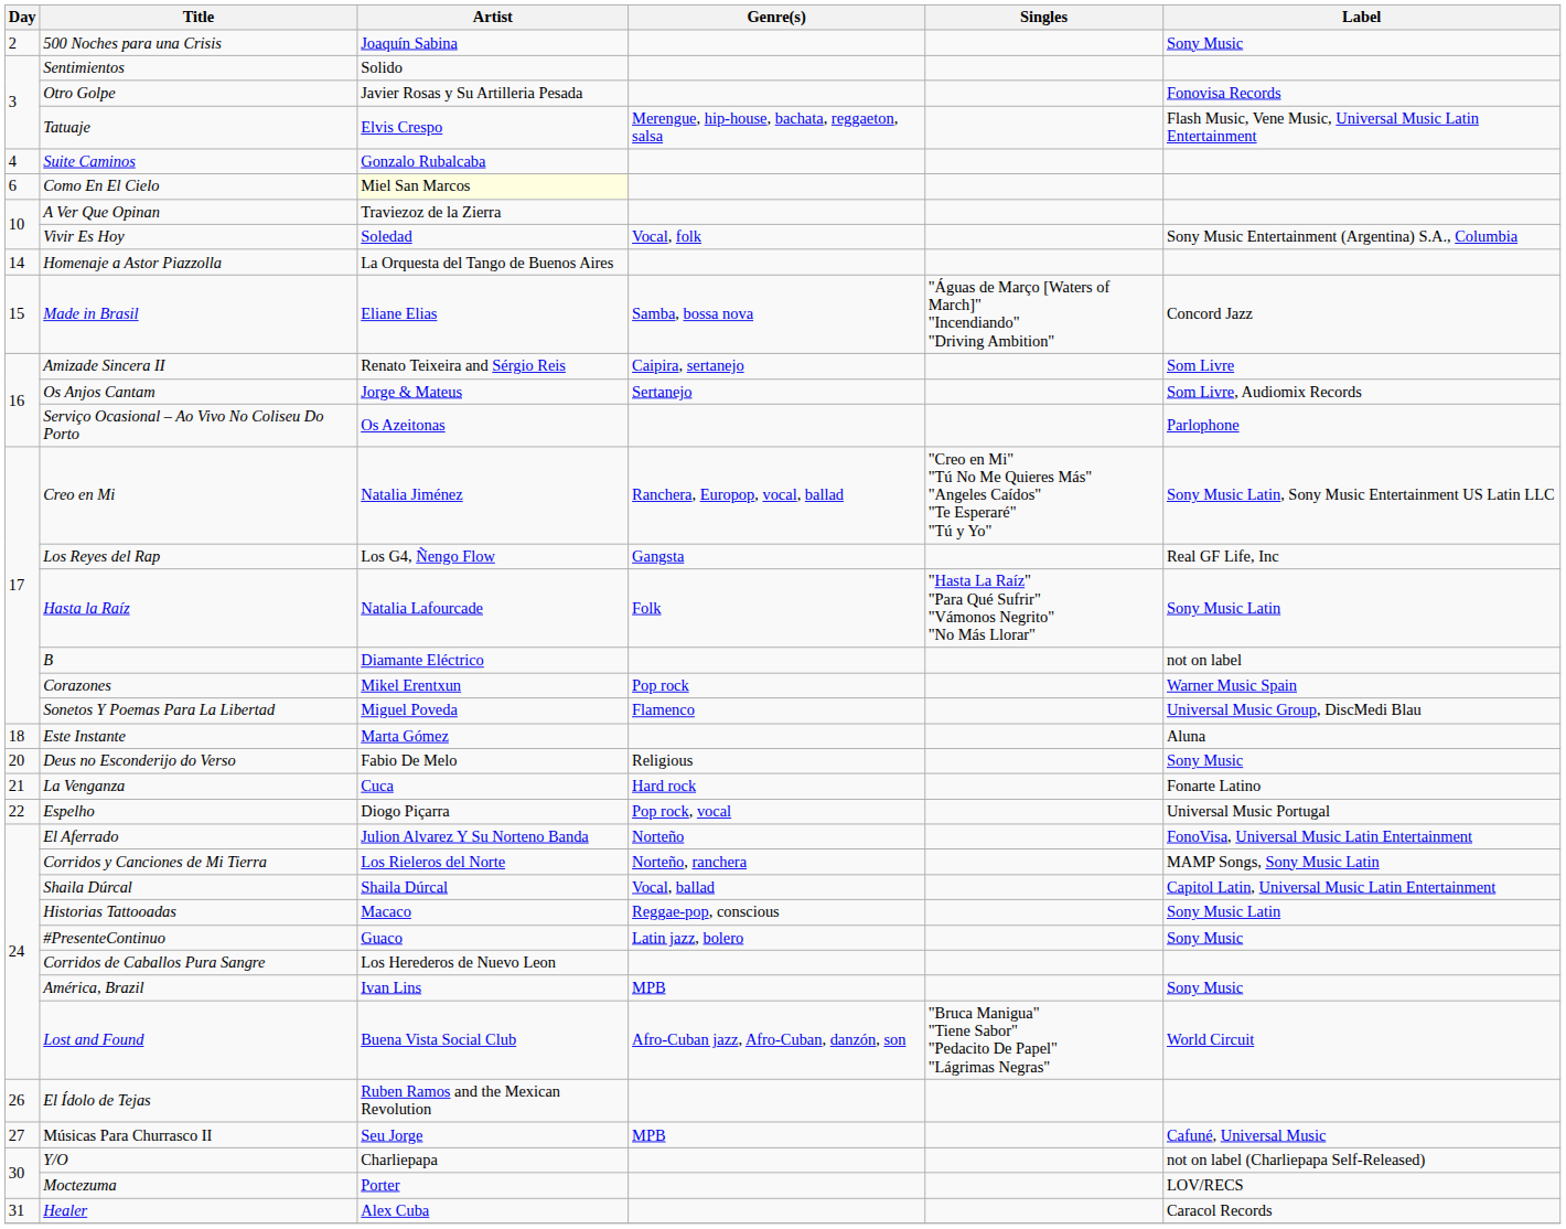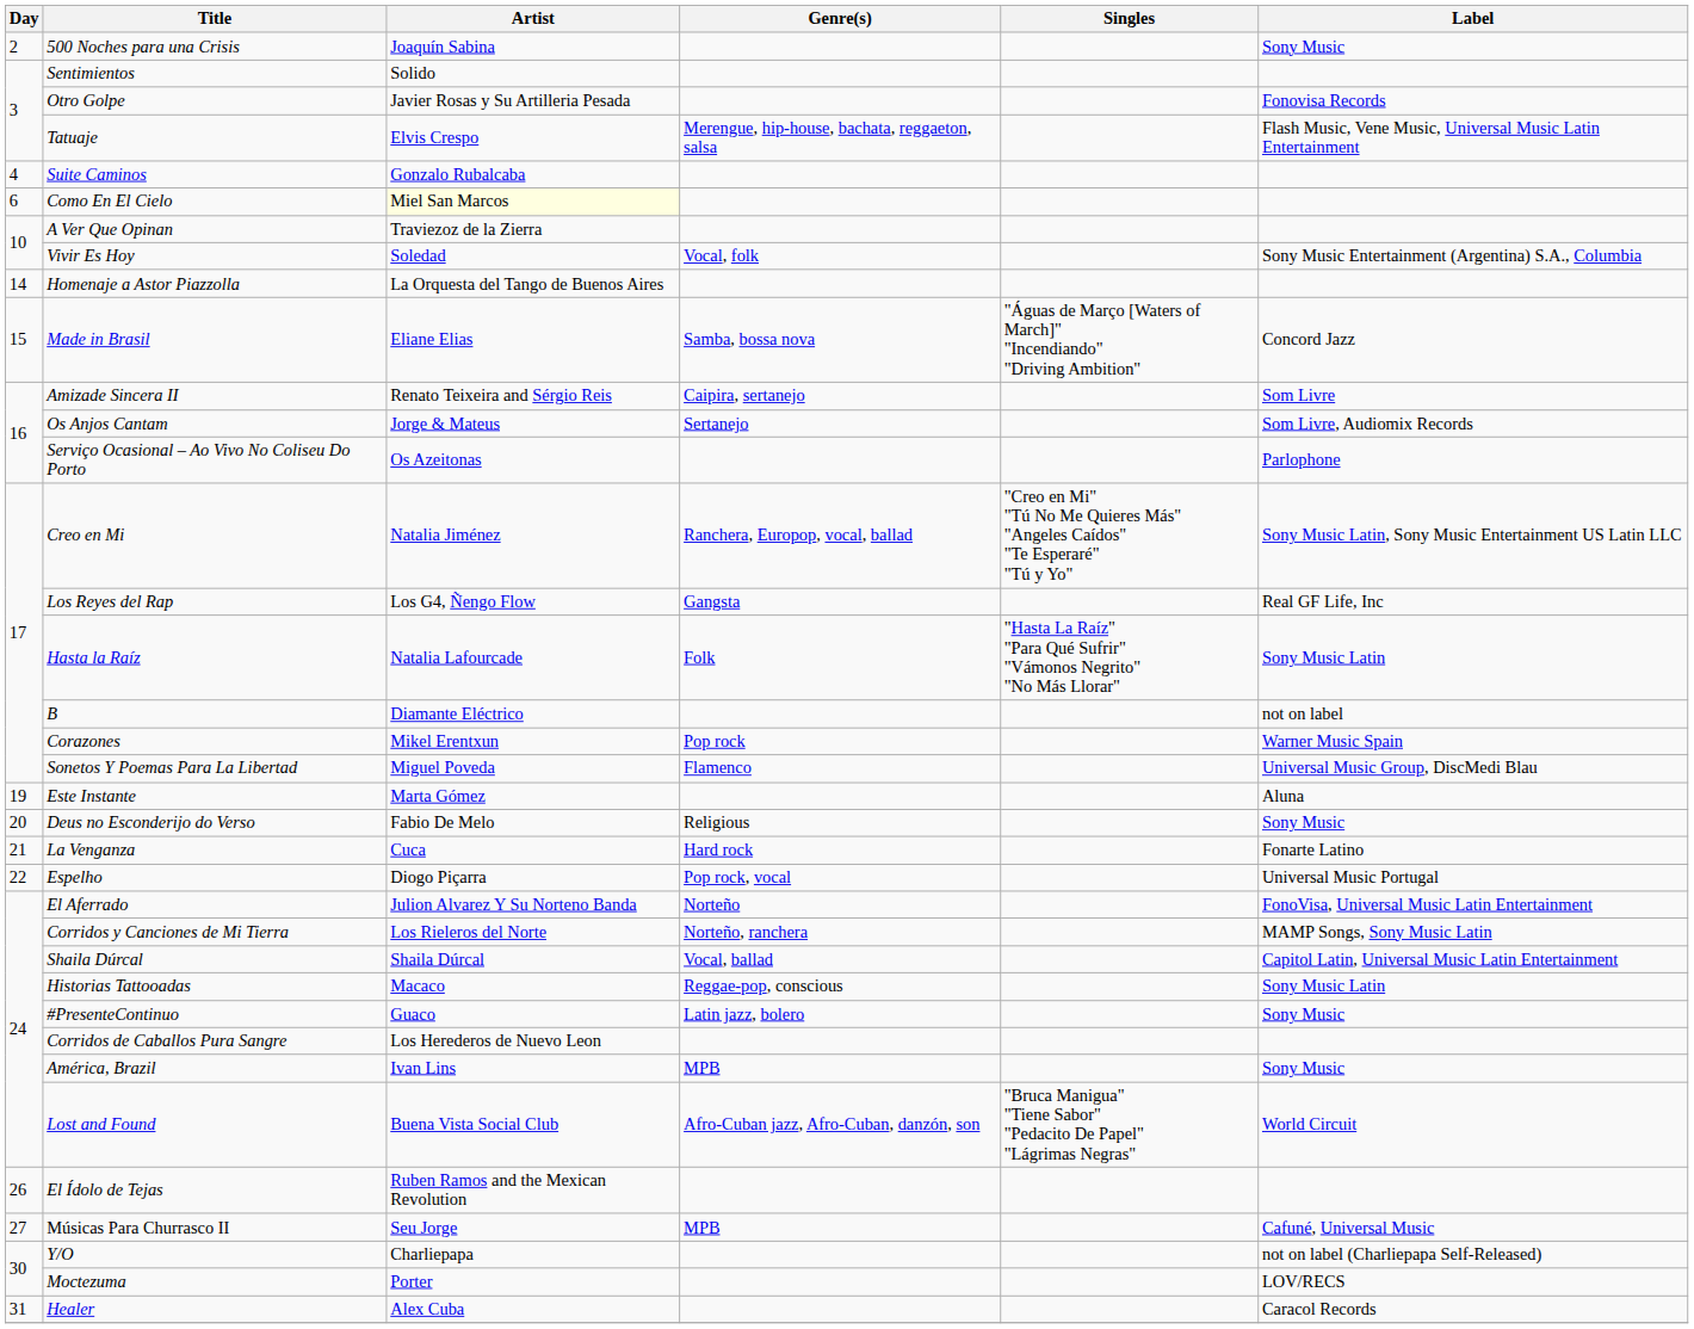 <table class="wikitable sortable" style="text-align: left;">
 <tr>
 <th>Day</th>
 <th>Title</th>
 <th>Artist</th>
 <th>Genre(s)</th>
 <th>Singles</th>
 <th>Label</th>
 </tr>
 <tr>
 <td>2</td>
 <td><em>500 Noches para una Crisis</em></td>
 <td><a href='#'>Joaquín Sabina</a></td>
 <td></td>
 <td></td>
 <td><a href='#'>Sony Music</a></td>
 </tr>
 <tr>
 <td rowspan="3">3</td>
 <td><em>Sentimientos</em></td>
 <td>Solido</td>
 <td></td>
 <td></td>
 <td></td>
 </tr>
 <tr>
 <td><em>Otro Golpe</em></td>
 <td>Javier Rosas y Su Artilleria Pesada</td>
 <td></td>
 <td></td>
 <td><a href='#'>Fonovisa Records</a></td>
 </tr>
 <tr>
 <td><em>Tatuaje</em></td>
 <td><a href='#'>Elvis Crespo</a></td>
 <td><a href='#'>Merengue</a>, <a href='#'>hip-house</a>, <a href='#'>bachata</a>, <a href='#'>reggaeton</a>, <a href='#'>salsa</a></td>
 <td></td>
 <td>Flash Music, Vene Music, <a href='#'>Universal Music Latin Entertainment</a></td>
 </tr>
 <tr>
 <td>4</td>
 <td><em><a href='#'>Suite Caminos</a></em></td>
 <td><a href='#'>Gonzalo Rubalcaba</a></td>
 <td></td>
 <td></td>
 <td></td>
 </tr>
 <tr>
 <td>6</td>
 <td><em>Como En El Cielo</em></td>
 <td style="background: lightyellow;">Miel San Marcos</td>
 <td></td>
 <td></td>
 <td></td>
 </tr>
 <tr>
 <td rowspan="2">10</td>
 <td><em>A Ver Que Opinan</em></td>
 <td>Traviezoz de la Zierra</td>
 <td></td>
 <td></td>
 <td></td>
 </tr>
 <tr>
 <td><em>Vivir Es Hoy</em></td>
 <td><a href='#'>Soledad</a></td>
 <td><a href='#'>Vocal</a>, <a href='#'>folk</a></td>
 <td></td>
 <td>Sony Music Entertainment (Argentina) S.A., <a href='#'>Columbia</a></td>
 </tr>
 <tr>
 <td>14</td>
 <td><em>Homenaje a Astor Piazzolla</em></td>
 <td>La Orquesta del Tango de Buenos Aires</td>
 <td></td>
 <td></td>
 <td></td>
 </tr>
 <tr>
 <td>15</td>
 <td><em><a href='#'>Made in Brasil</a></em></td>
 <td><a href='#'>Eliane Elias</a></td>
 <td><a href='#'>Samba</a>, <a href='#'>bossa nova</a></td>
 <td>"Águas de Março [Waters of March]"<br>"Incendiando"<br>"Driving Ambition"</td>
 <td>Concord Jazz</td>
 </tr>
 <tr>
 <td rowspan="3">16</td>
 <td><em>Amizade Sincera II</em></td>
 <td>Renato Teixeira and <a href='#'>Sérgio Reis</a></td>
 <td><a href='#'>Caipira</a>, <a href='#'>sertanejo</a></td>
 <td></td>
 <td><a href='#'>Som Livre</a></td>
 </tr>
 <tr>
 <td><em>Os Anjos Cantam</em></td>
 <td><a href='#'>Jorge & Mateus</a></td>
 <td><a href='#'>Sertanejo</a></td>
 <td></td>
 <td><a href='#'>Som Livre</a>, Audiomix Records</td>
 </tr>
 <tr>
 <td><em>Serviço Ocasional – Ao Vivo No Coliseu Do Porto</em></td>
 <td><a href='#'>Os Azeitonas</a></td>
 <td></td>
 <td></td>
 <td><a href='#'>Parlophone</a></td>
 </tr>
 <tr>
 <td rowspan="6">17</td>
 <td><em>Creo en Mi</em></td>
 <td><a href='#'>Natalia Jiménez</a></td>
 <td><a href='#'>Ranchera</a>, <a href='#'>Europop</a>, <a href='#'>vocal</a>, <a href='#'>ballad</a></td>
 <td>"Creo en Mi"<br>"Tú No Me Quieres Más"<br>"Angeles Caídos"<br>"Te Esperaré"<br>"Tú y Yo"</td>
 <td><a href='#'>Sony Music Latin</a>, Sony Music Entertainment US Latin LLC</td>
 </tr>
 <tr>
 <td><em>Los Reyes del Rap</em></td>
 <td>Los G4, <a href='#'>Ñengo Flow</a></td>
 <td><a href='#'>Gangsta</a></td>
 <td></td>
 <td>Real GF Life, Inc</td>
 </tr>
 <tr>
 <td><em><a href='#'>Hasta la Raíz</a></em></td>
 <td><a href='#'>Natalia Lafourcade</a></td>
 <td><a href='#'>Folk</a></td>
 <td>"<a href='#'>Hasta La Raíz</a>"<br>"Para Qué Sufrir"<br>"Vámonos Negrito"<br>"No Más Llorar"</td>
 <td><a href='#'>Sony Music Latin</a></td>
 </tr>
 <tr>
 <td><em>B</em></td>
 <td><a href='#'>Diamante Eléctrico</a></td>
 <td></td>
 <td></td>
 <td>not on label</td>
 </tr>
 <tr>
 <td><em>Corazones</em></td>
 <td><a href='#'>Mikel Erentxun</a></td>
 <td><a href='#'>Pop rock</a></td>
 <td></td>
 <td><a href='#'>Warner Music Spain</a></td>
 </tr>
 <tr>
 <td><em>Sonetos Y Poemas Para La Libertad</em></td>
 <td><a href='#'>Miguel Poveda</a></td>
 <td><a href='#'>Flamenco</a></td>
 <td></td>
 <td><a href='#'>Universal Music Group</a>, DiscMedi Blau</td>
 </tr>
 <tr>
-<td>18</td>
+<td>19</td>
 <td><em>Este Instante</em></td>
 <td><a href='#'>Marta Gómez</a></td>
 <td></td>
 <td></td>
 <td>Aluna</td>
 </tr>
 <tr>
 <td>20</td>
 <td><em>Deus no Esconderijo do Verso</em></td>
 <td>Fabio De Melo</td>
 <td>Religious</td>
 <td></td>
 <td><a href='#'>Sony Music</a></td>
 </tr>
 <tr>
 <td>21</td>
 <td><em>La Venganza</em></td>
 <td><a href='#'>Cuca</a></td>
 <td><a href='#'>Hard rock</a></td>
 <td></td>
 <td>Fonarte Latino</td>
 </tr>
 <tr>
 <td>22</td>
 <td><em>Espelho</em></td>
 <td>Diogo Piçarra</td>
 <td><a href='#'>Pop rock</a>, <a href='#'>vocal</a></td>
 <td></td>
 <td>Universal Music Portugal</td>
 </tr>
 <tr>
 <td rowspan="8">24</td>
 <td><em>El Aferrado</em></td>
 <td><a href='#'>Julion Alvarez Y Su Norteno Banda</a></td>
 <td><a href='#'>Norteño</a></td>
 <td></td>
 <td><a href='#'>FonoVisa</a>, <a href='#'>Universal Music Latin Entertainment</a></td>
 </tr>
 <tr>
 <td><em>Corridos y Canciones de Mi Tierra</em></td>
 <td><a href='#'>Los Rieleros del Norte</a></td>
 <td><a href='#'>Norteño</a>, <a href='#'>ranchera</a></td>
 <td></td>
 <td>MAMP Songs, <a href='#'>Sony Music Latin</a></td>
 </tr>
 <tr>
 <td><em>Shaila Dúrcal</em></td>
 <td><a href='#'>Shaila Dúrcal</a></td>
 <td><a href='#'>Vocal</a>, <a href='#'>ballad</a></td>
 <td></td>
 <td><a href='#'>Capitol Latin</a>, <a href='#'>Universal Music Latin Entertainment</a></td>
 </tr>
 <tr>
 <td><em>Historias Tattooadas</em></td>
 <td><a href='#'>Macaco</a></td>
 <td><a href='#'>Reggae-pop</a>, conscious</td>
 <td></td>
 <td><a href='#'>Sony Music Latin</a></td>
 </tr>
 <tr>
 <td><em>#PresenteContinuo</em></td>
 <td><a href='#'>Guaco</a></td>
 <td><a href='#'>Latin jazz</a>, <a href='#'>bolero</a></td>
 <td></td>
 <td><a href='#'>Sony Music</a></td>
 </tr>
 <tr>
 <td><em>Corridos de Caballos Pura Sangre</em></td>
 <td>Los Herederos de Nuevo Leon</td>
 <td></td>
 <td></td>
 <td></td>
 </tr>
 <tr>
 <td><em>América, Brazil</em></td>
 <td><a href='#'>Ivan Lins</a></td>
 <td><a href='#'>MPB</a></td>
 <td></td>
 <td><a href='#'>Sony Music</a></td>
 </tr>
 <tr>
 <td><em><a href='#'>Lost and Found</a></em></td>
 <td><a href='#'>Buena Vista Social Club</a></td>
 <td><a href='#'>Afro-Cuban jazz</a>, <a href='#'>Afro-Cuban</a>, <a href='#'>danzón</a>, <a href='#'>son</a></td>
 <td>"Bruca Manigua"<br>"Tiene Sabor"<br>"Pedacito De Papel"<br>"Lágrimas Negras"</td>
 <td><a href='#'>World Circuit</a></td>
 </tr>
 <tr>
 <td>26</td>
 <td><em>El Ídolo de Tejas</em></td>
 <td><a href='#'>Ruben Ramos</a> and the Mexican Revolution</td>
 <td></td>
 <td></td>
 <td></td>
 </tr>
 <tr>
 <td>27</td>
 <td>Músicas Para Churrasco II</td>
 <td><a href='#'>Seu Jorge</a></td>
 <td><a href='#'>MPB</a></td>
 <td></td>
 <td><a href='#'>Cafuné</a>, <a href='#'>Universal Music</a></td>
 </tr>
 <tr>
 <td rowspan="2">30</td>
 <td><em>Y/O</em></td>
 <td>Charliepapa</td>
 <td></td>
 <td></td>
 <td>not on label (Charliepapa Self-Released)</td>
 </tr>
 <tr>
 <td><em>Moctezuma</em></td>
 <td><a href='#'>Porter</a></td>
 <td></td>
 <td></td>
 <td>LOV/RECS</td>
 </tr>
 <tr>
 <td>31</td>
 <td><em><a href='#'>Healer</a></em></td>
 <td><a href='#'>Alex Cuba</a></td>
 <td></td>
 <td></td>
 <td>Caracol Records</td>
 </tr>
 <tr>
 </tr>
 </table>
